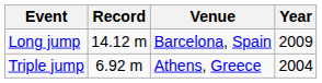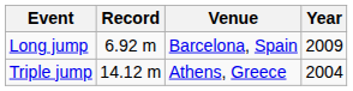 <table class=wikitable>
 <tr>
 <th>Event</th>
 <th>Record</th>
 <th>Venue</th>
 <th>Year</th>
 </tr>
 <tr>
 <td><a href='#'>Long jump</a></td>
-<td align="center">14.12 m</td>
+<td align="center">6.92 m</td>
 <td><a href='#'>Barcelona</a>, <a href='#'>Spain</a></td>
 <td>2009</td>
 </tr>
 <tr>
 <td><a href='#'>Triple jump</a></td>
-<td align="center">6.92 m</td>
+<td align="center">14.12 m</td>
 <td><a href='#'>Athens</a>, <a href='#'>Greece</a></td>
 <td>2004</td>
 </tr>
 </table>
